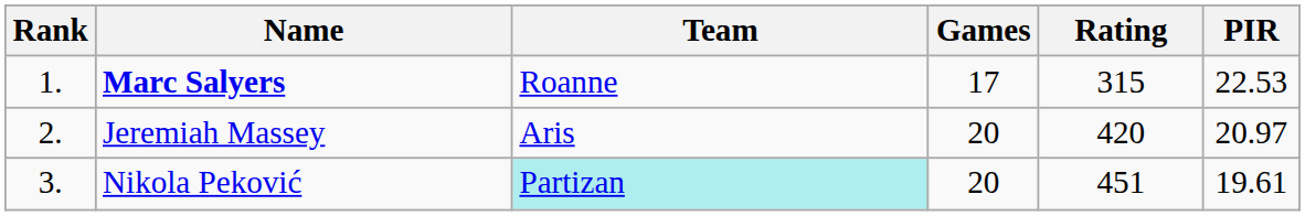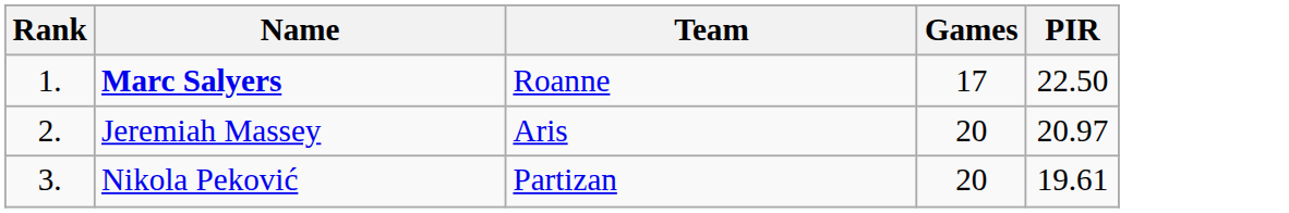 <table class="wikitable sortable" style="text-align: center;">
 <tr>
 <th>Rank</th>
 <th width=200>Name</th>
 <th width=200>Team</th>
 <th>Games</th>
-<th width=75>Rating</th>
 <th width=40>PIR</th>
 </tr>
 <tr>
 <td>1.</td>
 <td align="left"> <strong><a href='#'>Marc Salyers</a></strong></td>
 <td align="left"> <a href='#'>Roanne</a></td>
 <td>17</td>
-<td>315</td>
-<td>22.53</td>
+<td>22.50</td>
 </tr>
 <tr>
 <td>2.</td>
 <td align="left"> <a href='#'>Jeremiah Massey</a></td>
 <td align="left"> <a href='#'>Aris</a></td>
 <td>20</td>
-<td>420</td>
 <td>20.97</td>
 </tr>
 <tr>
 <td>3.</td>
 <td align="left"> <a href='#'>Nikola Peković</a></td>
-<td align="left" style="background: paleturquoise;"> <a href='#'>Partizan</a></td>
+<td align="left"> <a href='#'>Partizan</a></td>
 <td>20</td>
-<td>451</td>
 <td>19.61</td>
 </tr>
 </table>
